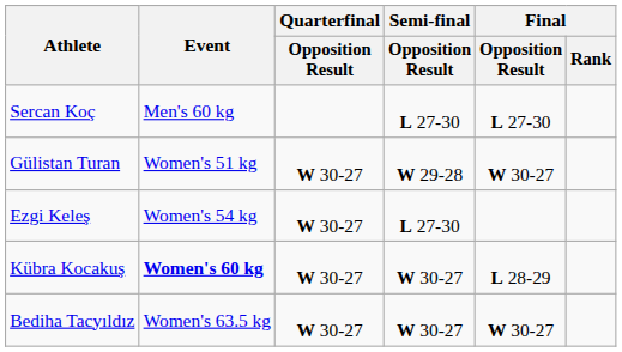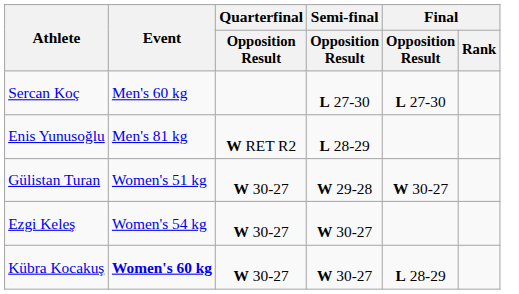 <table class=wikitable style=font-size:90%;text-align:center>
 <tr>
 <th rowspan=2>Athlete</th>
 <th rowspan=2>Event</th>
 <th>Quarterfinal</th>
 <th>Semi-final</th>
 <th colspan="2">Final</th>
 </tr>
 <tr style=font-size:95%>
 <th>Opposition<br>Result</th>
 <th>Opposition<br>Result</th>
 <th>Opposition<br>Result</th>
 <th>Rank</th>
 </tr>
 <tr>
 <td align=left><a href='#'>Sercan Koç</a></td>
 <td align=left><a href='#'>Men's 60 kg</a></td>
 <td></td>
 <td><br><strong>L</strong> 27-30</td>
 <td><br><strong>L</strong> 27-30</td>
 <td></td>
 </tr>
 <tr>
+<td align=left><a href='#'>Enis Yunusoğlu</a></td>
+<td align=left><a href='#'>Men's 81 kg</a></td>
+<td><br><strong>W</strong> RET R2</td>
+<td><br><strong>L</strong> 28-29</td>
+<td></td>
+<td></td>
+</tr>
+<tr>
 <td align=left><a href='#'>Gülistan Turan</a></td>
 <td align=left><a href='#'>Women's 51 kg</a></td>
 <td><br><strong>W</strong> 30-27</td>
 <td><br><strong>W</strong> 29-28</td>
 <td><br><strong>W</strong> 30-27</td>
 <td></td>
 </tr>
 <tr>
 <td align=left><a href='#'>Ezgi Keleş</a></td>
 <td align=left><a href='#'>Women's 54 kg</a></td>
 <td><br><strong>W</strong> 30-27</td>
-<td><br><strong>L</strong> 27-30</td>
+<td><br><strong>W</strong> 30-27</td>
 <td></td>
 <td></td>
 </tr>
 <tr>
 <td align=left><a href='#'>Kübra Kocakuş</a></td>
 <td align=left><strong><a href='#'>Women's 60 kg</a></strong></td>
 <td><br><strong>W</strong> 30-27</td>
 <td><br><strong>W</strong> 30-27</td>
 <td><br><strong>L</strong> 28-29</td>
 <td></td>
 </tr>
-<tr>
-<td align=left><a href='#'>Bediha Tacyıldız</a></td>
-<td align=left><a href='#'>Women's 63.5 kg</a></td>
-<td><br><strong>W</strong> 30-27</td>
-<td><br><strong>W</strong> 30-27</td>
-<td><br><strong>W</strong> 30-27</td>
-<td></td>
-</tr>
 </table>
